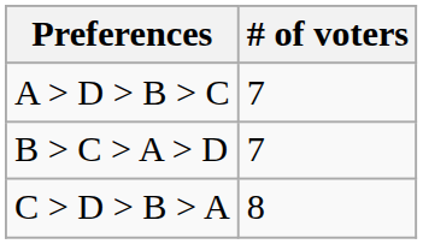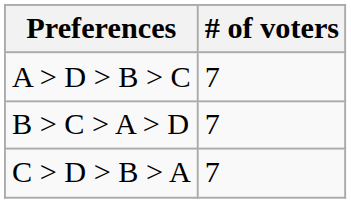 <table class="wikitable">
 <tr>
 <th>Preferences</th>
 <th># of voters</th>
 </tr>
 <tr>
 <td>A > D > B > C</td>
 <td>7</td>
 </tr>
 <tr>
 <td>B > C > A > D</td>
 <td>7</td>
 </tr>
 <tr>
 <td>C > D > B > A</td>
-<td>8</td>
+<td>7</td>
 </tr>
 </table>
